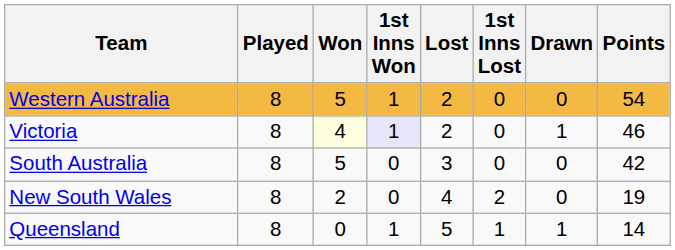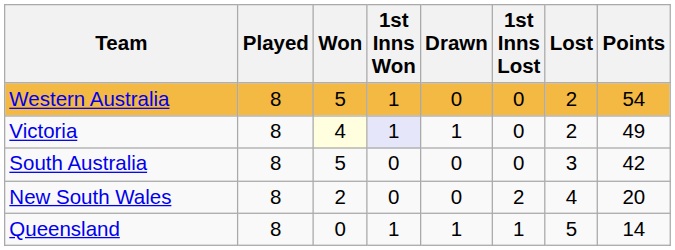 <table class="wikitable" style="text-align:center;">
 <tr>
 <th width=175>Team</th>
 <th style="width:30px;" abbr="Played">Played</th>
 <th style="width:30px;" abbr="Won">Won</th>
 <th style="width:30px;" abbr="1stWon">1st Inns Won</th>
+<th style="width:30px;" abbr="Drawn">Drawn</th>
+<th style="width:30px;" abbr="1stLost">1st Inns Lost</th>
 <th style="width:30px;" abbr="Lost">Lost</th>
-<th style="width:30px;" abbr="1stLost">1st Inns Lost</th>
-<th style="width:30px;" abbr="Drawn">Drawn</th>
 <th style="width:30px;" abbr="Points">Points</th>
 </tr>
 <tr style="background:#f4b942;">
 <td style="text-align:left;"><a href='#'>Western Australia</a></td>
 <td>8</td>
 <td>5</td>
 <td>1</td>
-<td>2</td>
 <td>0</td>
 <td>0</td>
+<td>2</td>
 <td>54</td>
 </tr>
 <tr>
 <td style="text-align:left;"><a href='#'>Victoria</a></td>
 <td>8</td>
 <td style="background: lightyellow;">4</td>
 <td style="background: lavender;">1</td>
+<td>1</td>
+<td>0</td>
 <td>2</td>
-<td>0</td>
-<td>1</td>
-<td>46</td>
+<td>49</td>
 </tr>
 <tr>
 <td style="text-align:left;"><a href='#'>South Australia</a></td>
 <td>8</td>
 <td>5</td>
 <td>0</td>
-<td>3</td>
 <td>0</td>
 <td>0</td>
+<td>3</td>
 <td>42</td>
 </tr>
 <tr>
 <td style="text-align:left;"><a href='#'>New South Wales</a></td>
 <td>8</td>
 <td>2</td>
 <td>0</td>
+<td>0</td>
+<td>2</td>
 <td>4</td>
-<td>2</td>
-<td>0</td>
-<td>19</td>
+<td>20</td>
 </tr>
 <tr>
 <td style="text-align:left;"><a href='#'>Queensland</a></td>
 <td>8</td>
 <td>0</td>
 <td>1</td>
-<td>5</td>
 <td>1</td>
 <td>1</td>
+<td>5</td>
 <td>14</td>
 </tr>
 </table>
